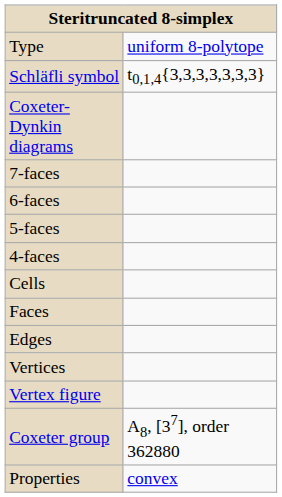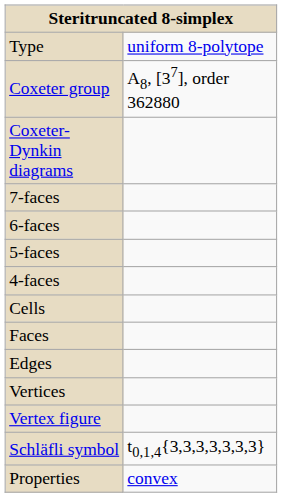 <table class="wikitable" align="right" style="margin-left:10px" width="250">
 <tr>
 <th style="background:#e7dcc3;" colspan="2">Steritruncated 8-simplex</th>
 </tr>
 <tr>
 <td style="background:#e7dcc3;">Type</td>
 <td><a href='#'>uniform 8-polytope</a></td>
 </tr>
 <tr>
-<td style="background:#e7dcc3;"><a href='#'>Schläfli symbol</a></td>
-<td>t<sub>0,1,4</sub>{3,3,3,3,3,3,3}</td>
+<td style="background:#e7dcc3;"><a href='#'>Coxeter group</a></td>
+<td>A<sub>8</sub>, [3<sup>7</sup>], order 362880</td>
 </tr>
 <tr>
 <td style="background:#e7dcc3;"><a href='#'>Coxeter-Dynkin diagrams</a></td>
 <td></td>
 </tr>
 <tr>
 <td style="background:#e7dcc3;">7-faces</td>
 <td></td>
 </tr>
 <tr>
 <td style="background:#e7dcc3;">6-faces</td>
 <td></td>
 </tr>
 <tr>
 <td style="background:#e7dcc3;">5-faces</td>
 <td></td>
 </tr>
 <tr>
 <td style="background:#e7dcc3;">4-faces</td>
 <td></td>
 </tr>
 <tr>
 <td style="background:#e7dcc3;">Cells</td>
 <td></td>
 </tr>
 <tr>
 <td style="background:#e7dcc3;">Faces</td>
 <td></td>
 </tr>
 <tr>
 <td style="background:#e7dcc3;">Edges</td>
 <td></td>
 </tr>
 <tr>
 <td style="background:#e7dcc3;">Vertices</td>
 <td></td>
 </tr>
 <tr>
 <td style="background:#e7dcc3;"><a href='#'>Vertex figure</a></td>
 <td></td>
 </tr>
 <tr>
-<td style="background:#e7dcc3;"><a href='#'>Coxeter group</a></td>
-<td>A<sub>8</sub>, [3<sup>7</sup>], order 362880</td>
+<td style="background:#e7dcc3;"><a href='#'>Schläfli symbol</a></td>
+<td>t<sub>0,1,4</sub>{3,3,3,3,3,3,3}</td>
 </tr>
 <tr>
 <td style="background:#e7dcc3;">Properties</td>
 <td><a href='#'>convex</a></td>
 </tr>
 </table>
